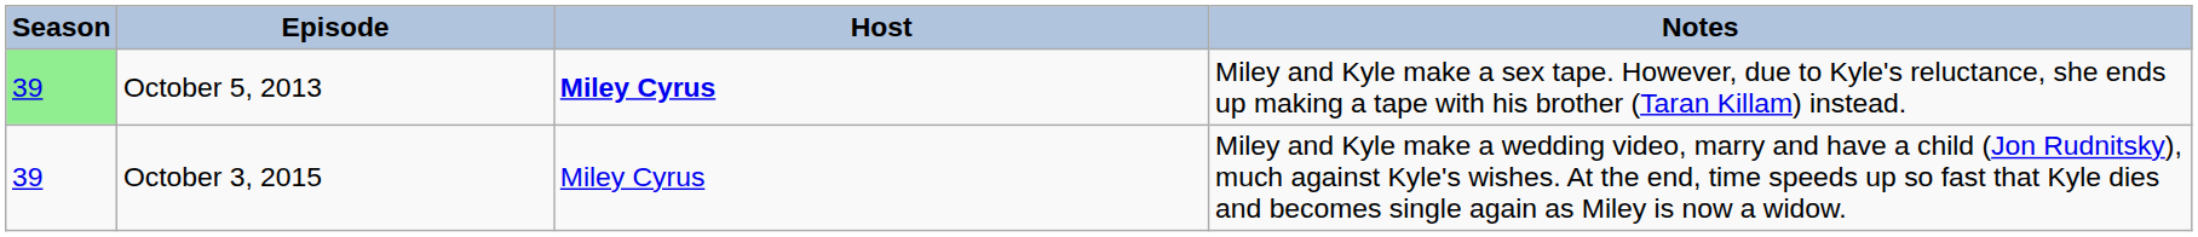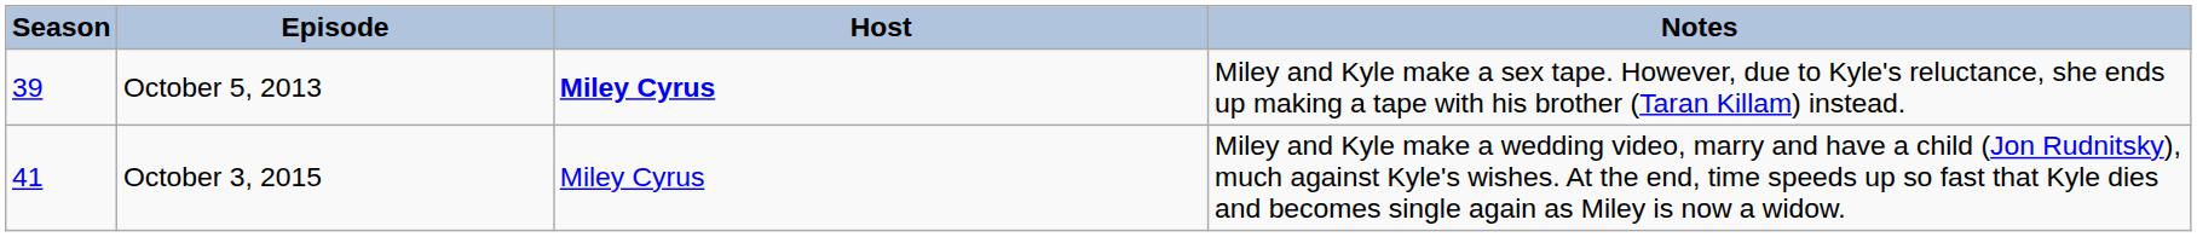 <table class="wikitable" style="width:100%;">
 <tr>
 <th style="background:#B0C4DE;" width="5%">Season</th>
 <th style="background:#B0C4DE;" width="20%">Episode</th>
 <th style="background:#B0C4DE;" width="30%">Host</th>
 <th style="background:#B0C4DE;" width="45%">Notes</th>
 </tr>
 <tr>
-<td style="background: lightgreen;"><a href='#'>39</a></td>
+<td><a href='#'>39</a></td>
 <td>October 5, 2013</td>
 <td><strong><a href='#'>Miley Cyrus</a></strong></td>
 <td>Miley and Kyle make a sex tape. However, due to Kyle's reluctance, she ends up making a tape with his brother (<a href='#'>Taran Killam</a>) instead.</td>
 </tr>
 <tr>
-<td><a href='#'>39</a></td>
+<td><a href='#'>41</a></td>
 <td>October 3, 2015</td>
 <td><a href='#'>Miley Cyrus</a></td>
 <td>Miley and Kyle make a wedding video, marry and have a child (<a href='#'>Jon Rudnitsky</a>), much against Kyle's wishes. At the end, time speeds up so fast that Kyle dies and becomes single again as Miley is now a widow.</td>
 </tr>
 </table>
